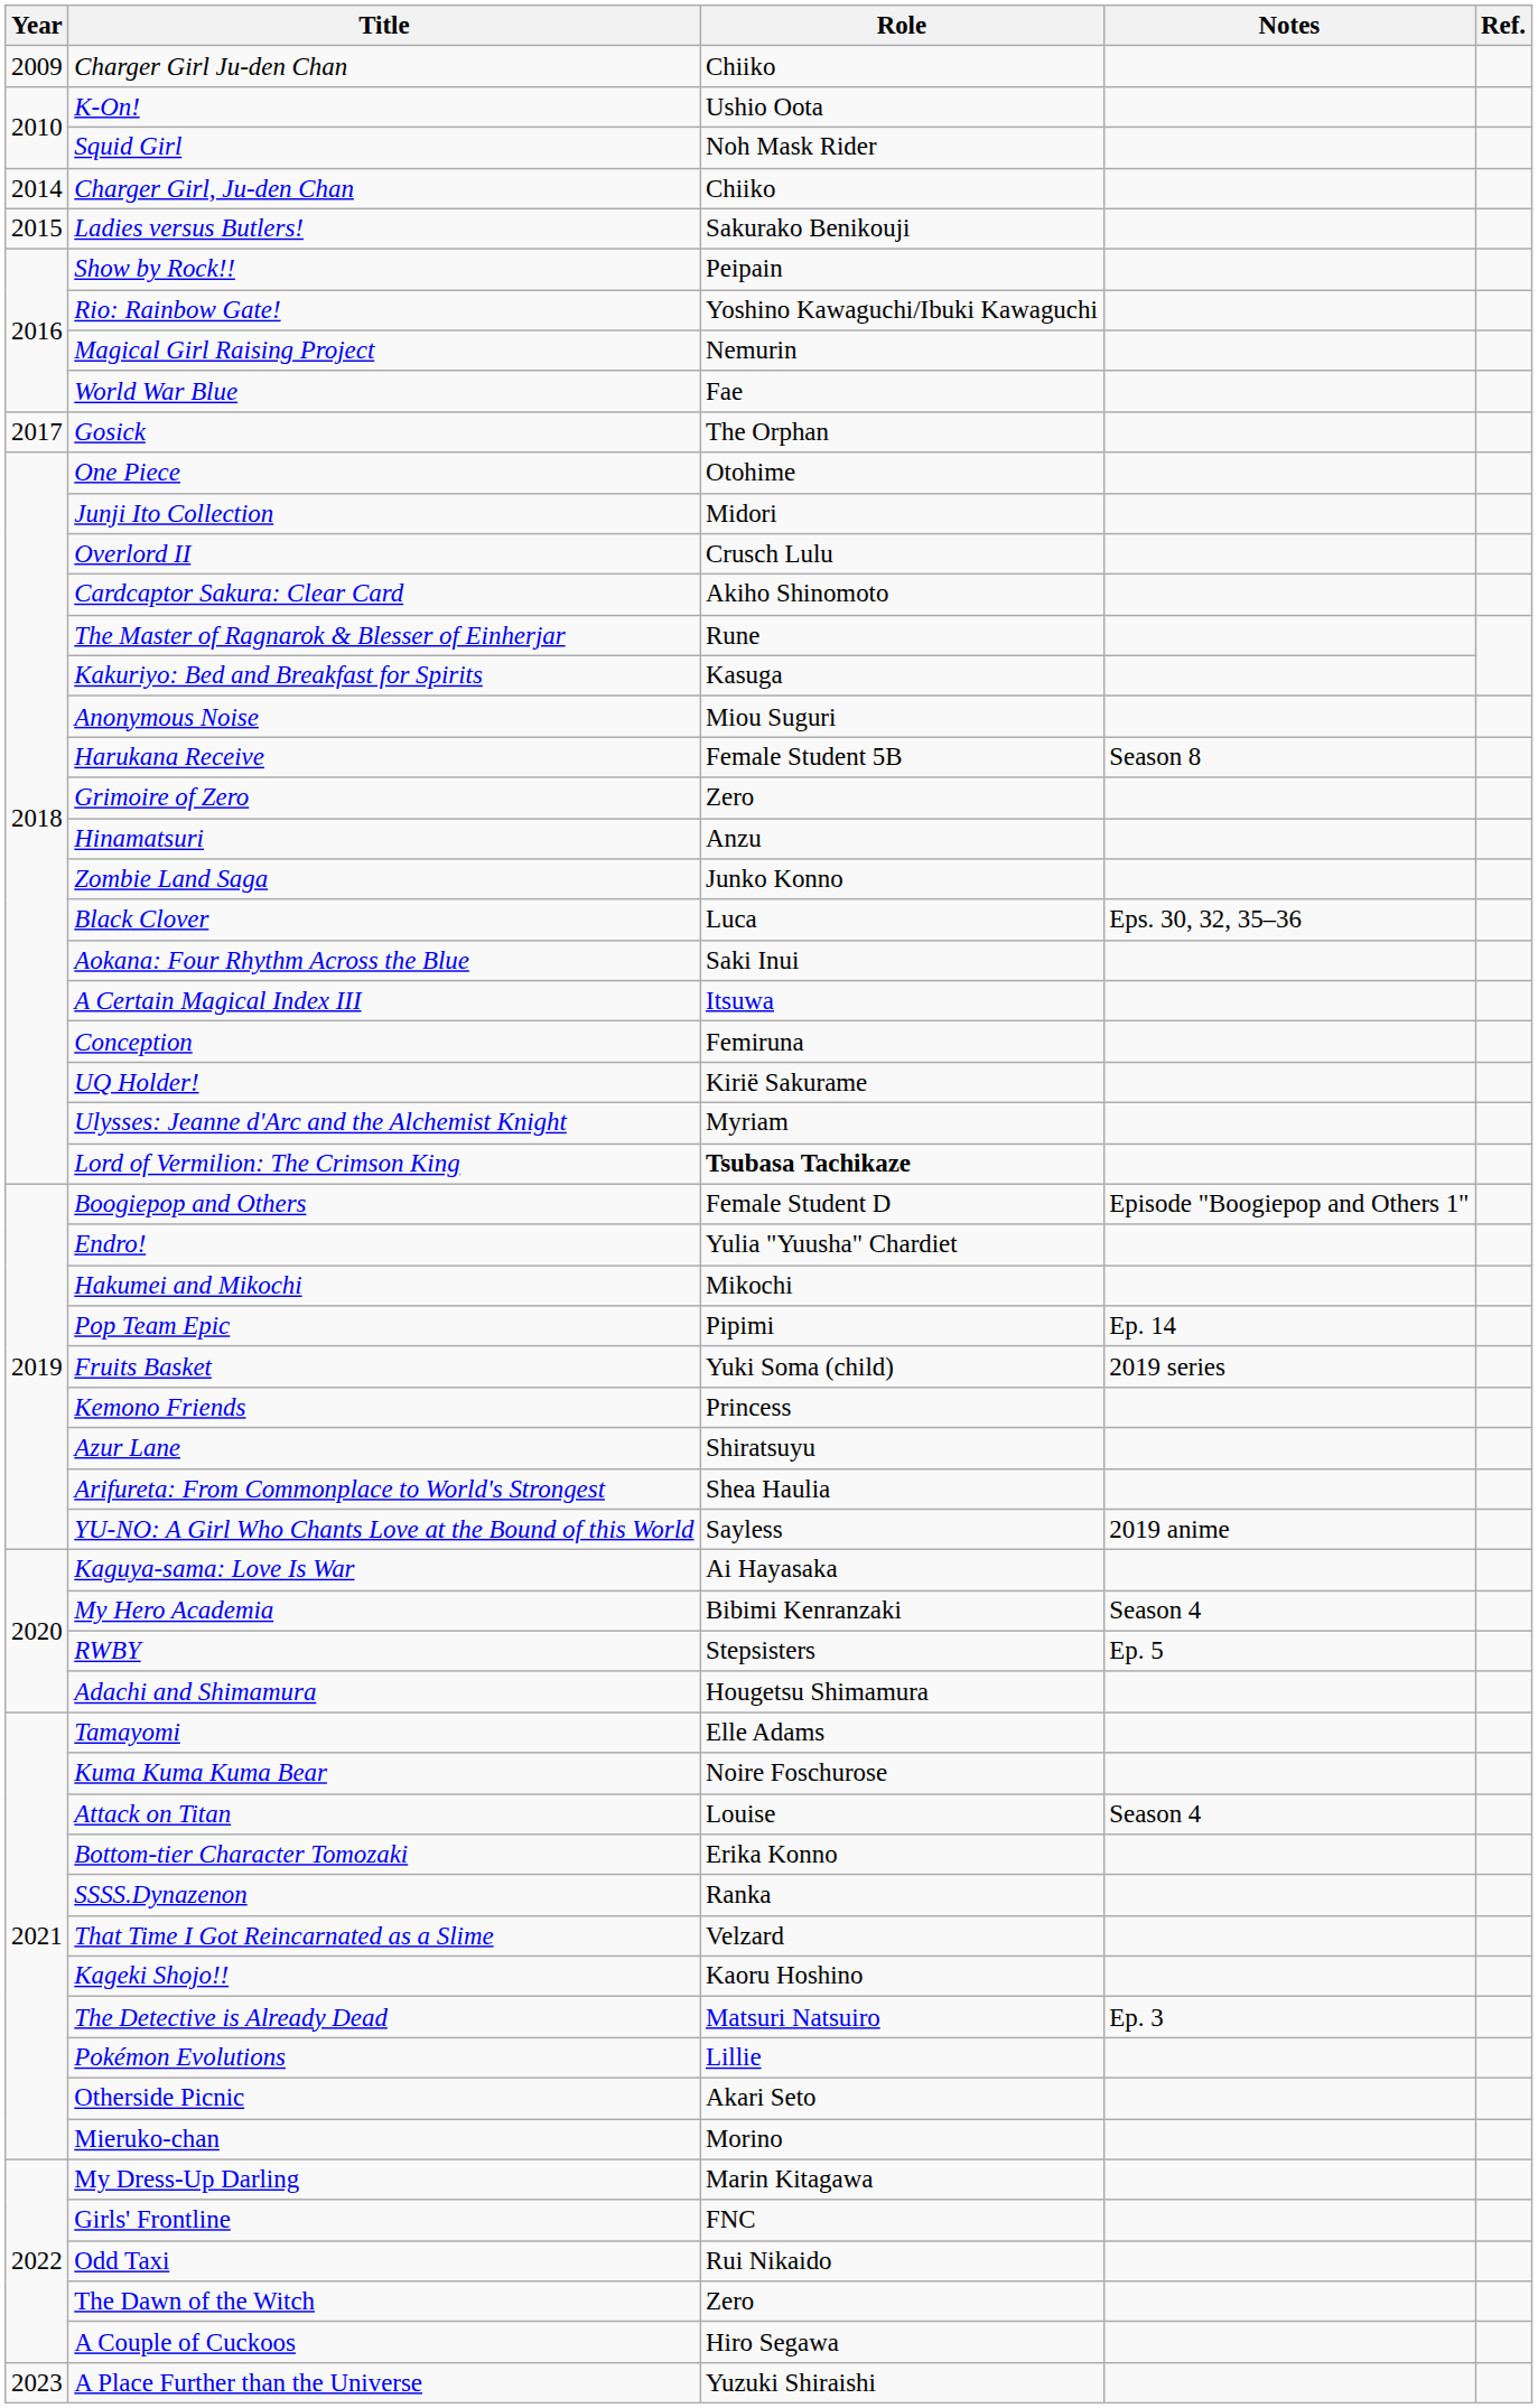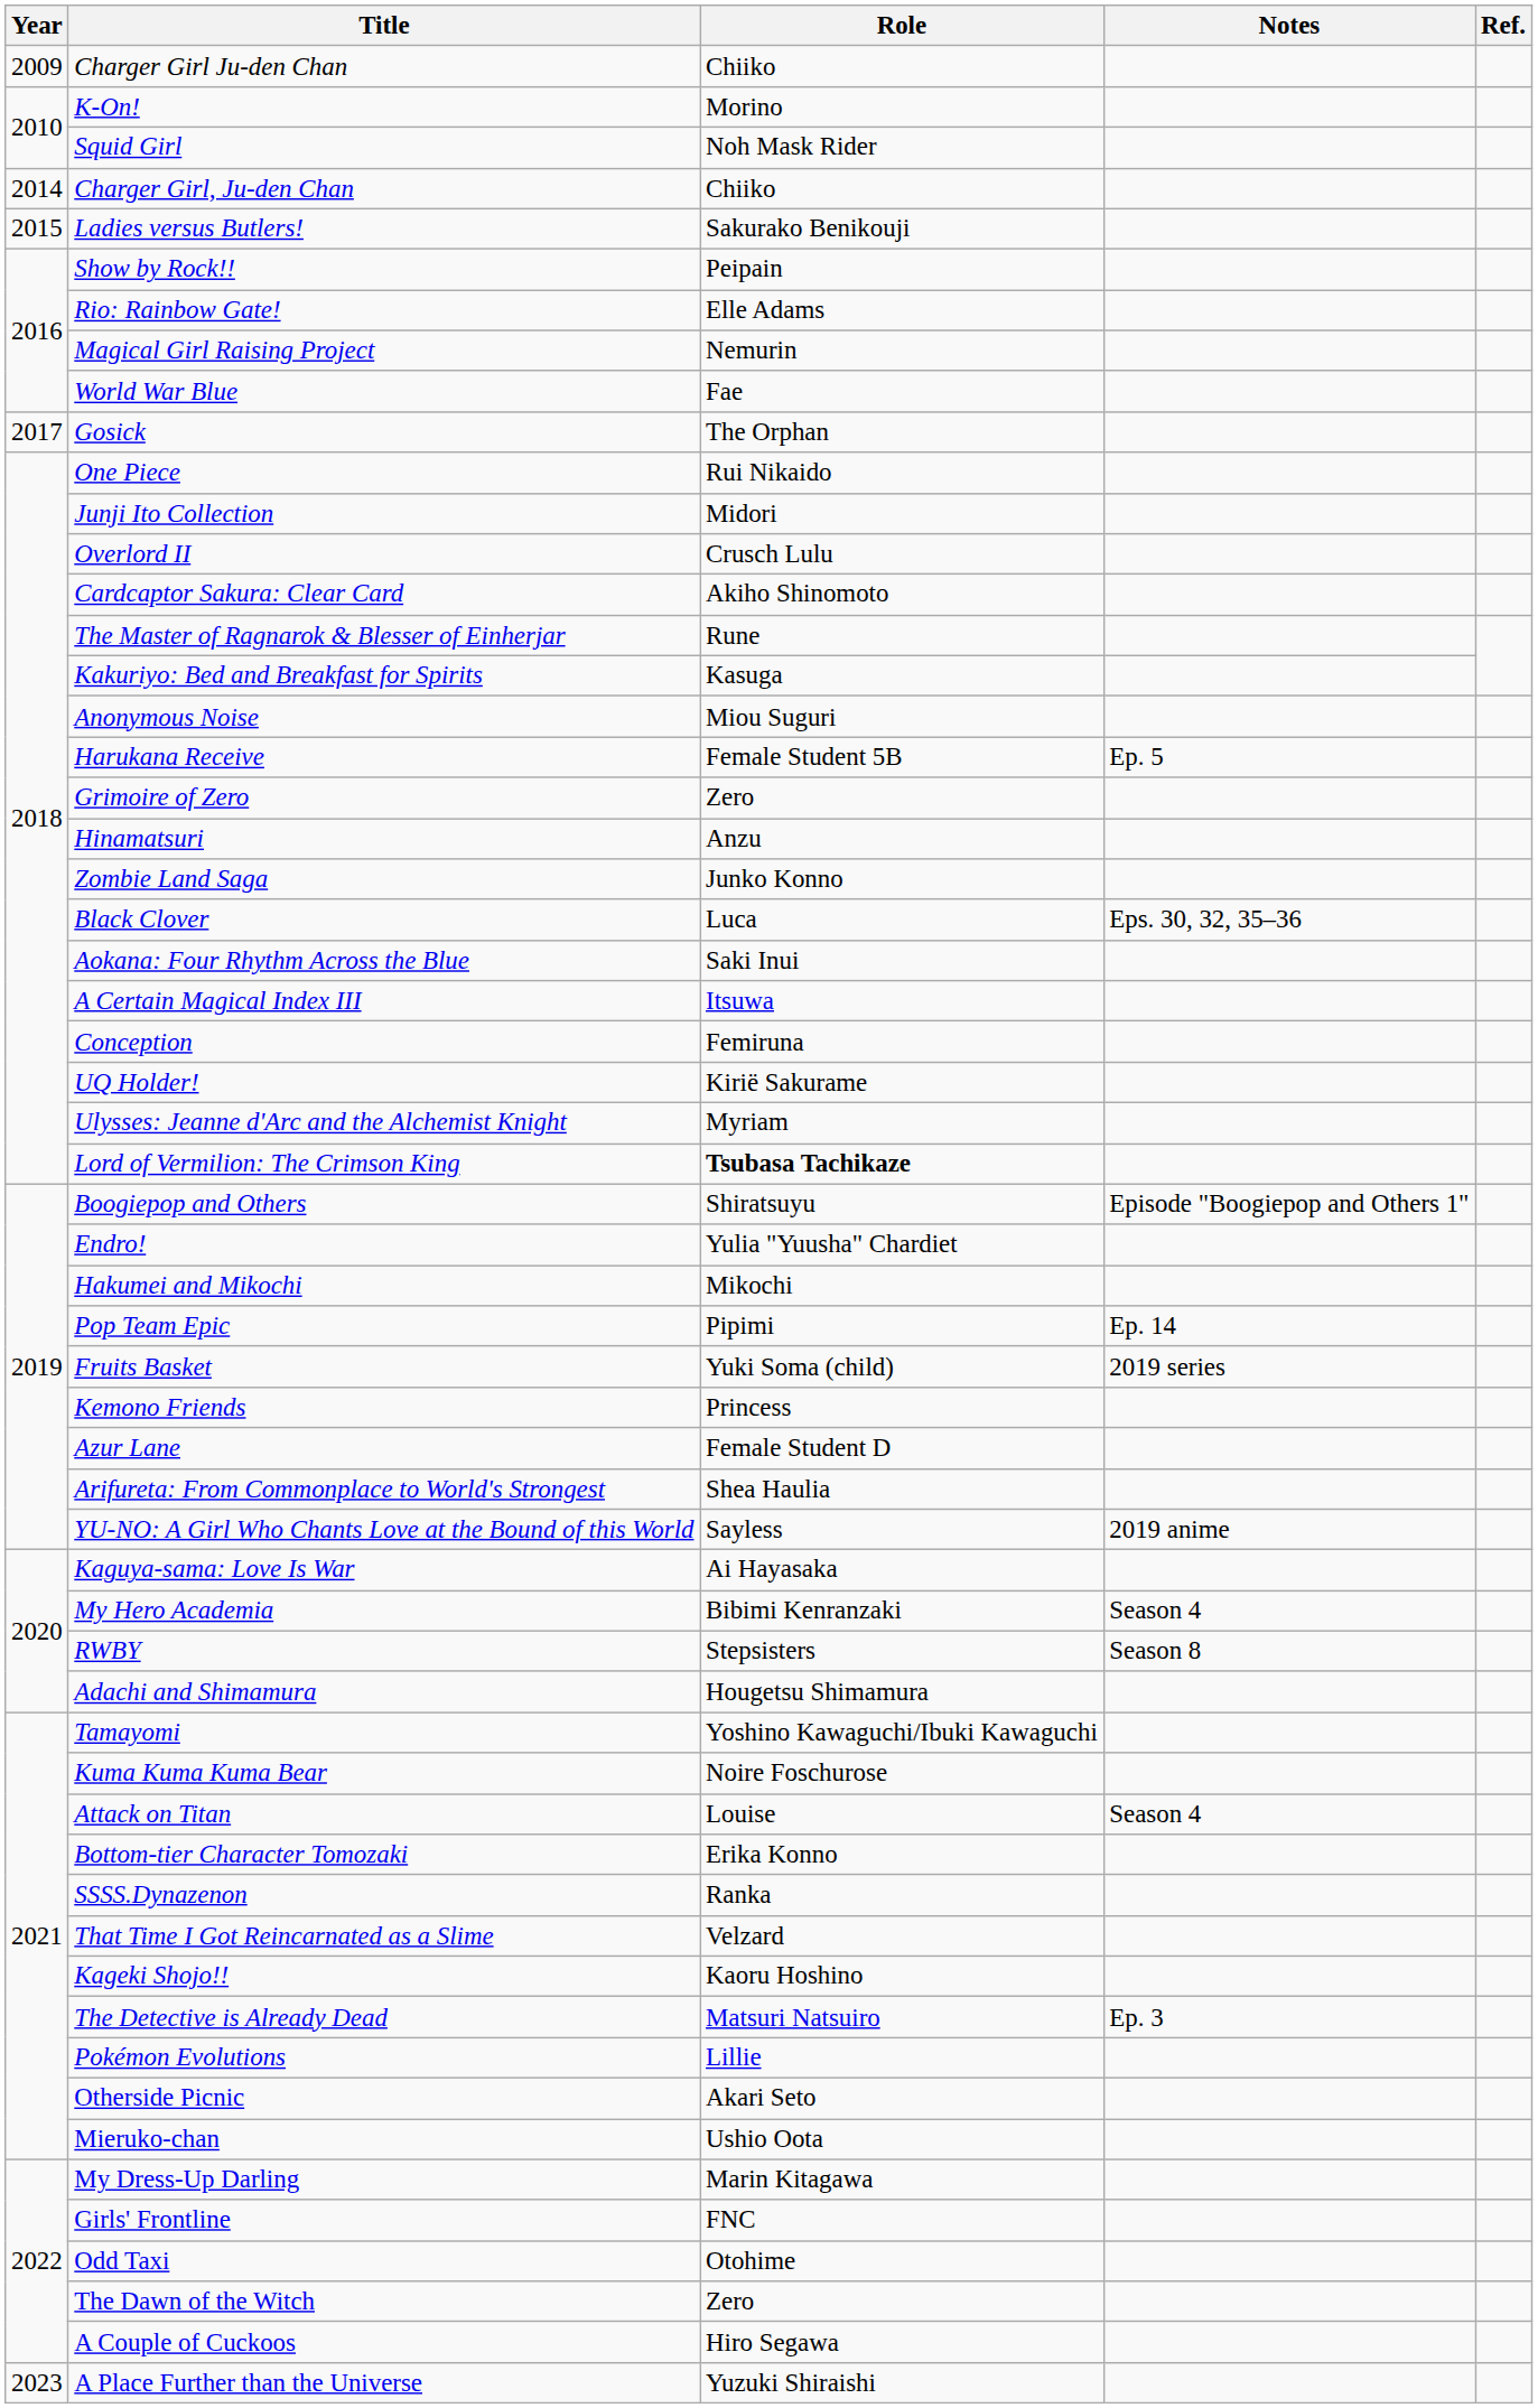 <table class="wikitable sortable plainrowheaders">
 <tr>
 <th>Year</th>
 <th>Title</th>
 <th>Role</th>
 <th class="unsortable">Notes</th>
 <th class="unsortable">Ref.</th>
 </tr>
 <tr>
 <td rowspan="1">2009</td>
 <td><em>Charger Girl Ju-den Chan</em></td>
 <td>Chiiko</td>
 <td></td>
 <td></td>
 </tr>
 <tr>
 <td rowspan="2">2010</td>
 <td><em><a href='#'>K-On!</a></em></td>
-<td>Ushio Oota</td>
+<td>Morino</td>
 <td></td>
 <td></td>
 </tr>
 <tr>
 <td><em><a href='#'>Squid Girl</a></em></td>
 <td>Noh Mask Rider</td>
 <td></td>
 <td></td>
 </tr>
 <tr>
 <td>2014</td>
 <td><em><a href='#'>Charger Girl, Ju-den Chan</a></em></td>
 <td>Chiiko</td>
 <td></td>
 <td></td>
 </tr>
 <tr>
 <td>2015</td>
 <td><em><a href='#'>Ladies versus Butlers!</a></em></td>
 <td>Sakurako Benikouji</td>
 <td></td>
 <td></td>
 </tr>
 <tr>
 <td rowspan="4">2016</td>
 <td><em><a href='#'>Show by Rock!!</a></em></td>
 <td>Peipain</td>
 <td></td>
 <td></td>
 </tr>
 <tr>
 <td><em><a href='#'>Rio: Rainbow Gate!</a></em></td>
-<td>Yoshino Kawaguchi/Ibuki Kawaguchi</td>
+<td>Elle Adams</td>
 <td></td>
 <td align="center"></td>
 </tr>
 <tr>
 <td><em><a href='#'>Magical Girl Raising Project</a></em></td>
 <td>Nemurin</td>
 <td></td>
 <td></td>
 </tr>
 <tr>
 <td><em><a href='#'>World War Blue</a></em></td>
 <td>Fae</td>
 <td></td>
 <td align="center"></td>
 </tr>
 <tr>
 <td>2017</td>
 <td><em><a href='#'>Gosick</a></em></td>
 <td>The Orphan</td>
 <td Eps. 17–18></td>
 <td></td>
 </tr>
 <tr>
 <td rowspan="18">2018</td>
 <td><em><a href='#'>One Piece</a></em></td>
-<td>Otohime</td>
+<td>Rui Nikaidо</td>
 <td></td>
 <td></td>
 </tr>
 <tr>
 <td><em><a href='#'>Junji Ito Collection</a></em></td>
 <td>Midori</td>
 <td></td>
 <td></td>
 </tr>
 <tr>
 <td><em><a href='#'>Overlord II</a></em></td>
 <td>Crusch Lulu</td>
 <td></td>
 <td></td>
 </tr>
 <tr>
 <td><em><a href='#'>Cardcaptor Sakura: Clear Card</a></em></td>
 <td>Akiho Shinomoto</td>
 <td></td>
 <td align="center"></td>
 </tr>
 <tr>
 <td><em><a href='#'>The Master of Ragnarok & Blesser of Einherjar</a></em></td>
 <td>Rune</td>
 <td></td>
 <td rowspan="2" align="center"></td>
 </tr>
 <tr>
 <td><em><a href='#'>Kakuriyo: Bed and Breakfast for Spirits</a></em></td>
 <td>Kasuga</td>
 <td></td>
 </tr>
 <tr>
 <td><em><a href='#'>Anonymous Noise</a></em></td>
 <td>Miou Suguri</td>
 <td></td>
 <td align="center"></td>
 </tr>
 <tr>
 <td><em><a href='#'>Harukana Receive</a></em></td>
 <td>Female Student 5B</td>
-<td>Season 8</td>
+<td>Ep. 5</td>
 <td></td>
 </tr>
 <tr>
 <td><em><a href='#'>Grimoire of Zero</a></em></td>
 <td>Zero</td>
 <td></td>
 <td align="center"></td>
 </tr>
 <tr>
 <td><em><a href='#'>Hinamatsuri</a></em></td>
 <td>Anzu</td>
 <td></td>
 <td align="center"></td>
 </tr>
 <tr>
 <td><em><a href='#'>Zombie Land Saga</a></em></td>
 <td>Junko Konno</td>
 <td></td>
 <td align="center"></td>
 </tr>
 <tr>
 <td><em><a href='#'>Black Clover</a></em></td>
 <td>Luca</td>
 <td>Eps. 30, 32, 35–36</td>
 <td></td>
 </tr>
 <tr>
 <td><em><a href='#'>Aokana: Four Rhythm Across the Blue</a></em></td>
 <td>Saki Inui</td>
 <td></td>
 <td align="center"></td>
 </tr>
 <tr>
 <td><em><a href='#'>A Certain Magical Index III</a></em></td>
 <td><a href='#'>Itsuwa</a></td>
 <td></td>
 <td></td>
 </tr>
 <tr>
 <td><em><a href='#'>Conception</a></em></td>
 <td>Femiruna</td>
 <td></td>
 <td align="center"></td>
 </tr>
 <tr>
 <td><em><a href='#'>UQ Holder!</a></em></td>
 <td>Kirië Sakurame</td>
 <td></td>
 <td align="center"></td>
 </tr>
 <tr>
 <td><em><a href='#'>Ulysses: Jeanne d'Arc and the Alchemist Knight</a></em></td>
 <td>Myriam</td>
 <td></td>
 <td align="center"></td>
 </tr>
 <tr>
 <td><em><a href='#'>Lord of Vermilion: The Crimson King</a></em></td>
 <td><strong>Tsubasa Tachikaze</strong></td>
 <td></td>
 <td align="center"></td>
 </tr>
 <tr>
 <td rowspan="9">2019</td>
 <td><em><a href='#'>Boogiepop and Others</a></em></td>
-<td>Female Student D</td>
+<td>Shiratsuyu</td>
 <td>Episode "Boogiepop and Others 1"</td>
 <td align="center"></td>
 </tr>
 <tr>
 <td><em><a href='#'>Endro!</a></em></td>
 <td>Yulia "Yuusha" Chardiet</td>
 <td></td>
 <td align="center"></td>
 </tr>
 <tr>
 <td><em><a href='#'>Hakumei and Mikochi</a></em></td>
 <td>Mikochi</td>
 <td></td>
 <td align="center"></td>
 </tr>
 <tr>
 <td><em><a href='#'>Pop Team Epic</a></em></td>
 <td>Pipimi</td>
 <td>Ep. 14</td>
 <td align="center"></td>
 </tr>
 <tr>
 <td><em><a href='#'>Fruits Basket</a></em></td>
 <td>Yuki Soma (child)</td>
 <td>2019 series</td>
 <td align="center"></td>
 </tr>
 <tr>
 <td><em><a href='#'>Kemono Friends</a></em></td>
 <td>Princess</td>
 <td></td>
 <td align="center"></td>
 </tr>
 <tr>
 <td><em><a href='#'>Azur Lane</a></em></td>
-<td>Shiratsuyu</td>
+<td>Female Student D</td>
 <td></td>
 <td align="center"></td>
 </tr>
 <tr>
 <td><em><a href='#'>Arifureta: From Commonplace to World's Strongest</a></em></td>
 <td>Shea Haulia</td>
 <td></td>
 <td align="center"></td>
 </tr>
 <tr>
 <td><em><a href='#'>YU-NO: A Girl Who Chants Love at the Bound of this World</a></em></td>
 <td>Sayless</td>
 <td>2019 anime</td>
 <td align="center"></td>
 </tr>
 <tr>
 <td rowspan="4">2020</td>
 <td><em><a href='#'>Kaguya-sama: Love Is War</a></em></td>
 <td>Ai Hayasaka</td>
 <td></td>
 <td align="center"></td>
 </tr>
 <tr>
 <td><em><a href='#'>My Hero Academia</a></em></td>
 <td>Bibimi Kenranzaki</td>
 <td>Season 4</td>
 <td align="center"></td>
 </tr>
 <tr>
 <td><em><a href='#'>RWBY</a></em></td>
 <td>Stepsisters</td>
-<td>Ep. 5</td>
+<td>Season 8</td>
 <td align="center"></td>
 </tr>
 <tr>
 <td><em><a href='#'>Adachi and Shimamura</a></em></td>
 <td>Hougetsu Shimamura</td>
 <td></td>
 <td></td>
 </tr>
 <tr>
 <td rowspan="11">2021</td>
 <td><em><a href='#'>Tamayomi</a></em></td>
-<td>Elle Adams</td>
+<td>Yoshino Kawaguchi/Ibuki Kawaguchi</td>
 <td></td>
 <td></td>
 </tr>
 <tr>
 <td><em><a href='#'>Kuma Kuma Kuma Bear</a></em></td>
 <td>Noire Foschurose</td>
 <td></td>
 <td></td>
 </tr>
 <tr>
 <td><em><a href='#'>Attack on Titan</a></em></td>
 <td>Louise</td>
 <td>Season 4</td>
 <td></td>
 </tr>
 <tr>
 <td><em><a href='#'>Bottom-tier Character Tomozaki</a></em></td>
 <td>Erika Konno</td>
 <td></td>
 <td></td>
 </tr>
 <tr>
 <td><em><a href='#'>SSSS.Dynazenon</a></em></td>
 <td>Ranka</td>
 <td></td>
 <td></td>
 </tr>
 <tr>
 <td><em><a href='#'>That Time I Got Reincarnated as a Slime</a></em></td>
 <td>Velzard</td>
 <td></td>
 </tr>
 <tr>
 <td><em><a href='#'>Kageki Shojo!!</a></em></td>
 <td>Kaoru Hoshino</td>
 <td></td>
 <td></td>
 </tr>
 <tr>
 <td><em><a href='#'>The Detective is Already Dead</a></em></td>
 <td><a href='#'>Matsuri Natsuiro</a></td>
 <td>Ep. 3</td>
 <td></td>
 </tr>
 <tr>
 <td><em><a href='#'>Pokémon Evolutions</a></em></td>
 <td><a href='#'>Lillie</a><em></td>
 <td></td>
 <td></td>
 </tr>
 <tr>
 <td></em><a href='#'>Otherside Picnic</a><em></td>
 <td>Akari Seto</td>
 <td></td>
 <td></td>
 </tr>
 <tr>
 <td></em><a href='#'>Mieruko-chan</a><em></td>
-<td>Morino</td>
+<td>Ushio Oota</td>
 <td></td>
 <td></td>
 </tr>
 <tr>
 <td rowspan="5">2022</td>
 <td></em><a href='#'>My Dress-Up Darling</a><em></td>
 <td>Marin Kitagawa</td>
 <td></td>
 <td></td>
 </tr>
 <tr>
 <td></em><a href='#'>Girls' Frontline</a><em></td>
 <td>FNC</td>
 <td></td>
 <td></td>
 </tr>
 <tr>
 <td></em><a href='#'>Odd Taxi</a><em></td>
-<td>Rui Nikaidо</td>
+<td>Otohime</td>
 <td></td>
 <td></td>
 </tr>
 <tr>
 <td></em><a href='#'>The Dawn of the Witch</a><em></td>
 <td>Zero</td>
 <td></td>
 <td></td>
 </tr>
 <tr>
 <td></em><a href='#'>A Couple of Cuckoos</a><em></td>
 <td>Hiro Segawa</td>
 <td></td>
 <td></td>
 </tr>
 <tr>
 <td>2023</td>
 <td></em><a href='#'>A Place Further than the Universe</a><em></td>
 <td>Yuzuki Shiraishi</td>
 <td></td>
 <td></td>
 </tr>
 </table>
